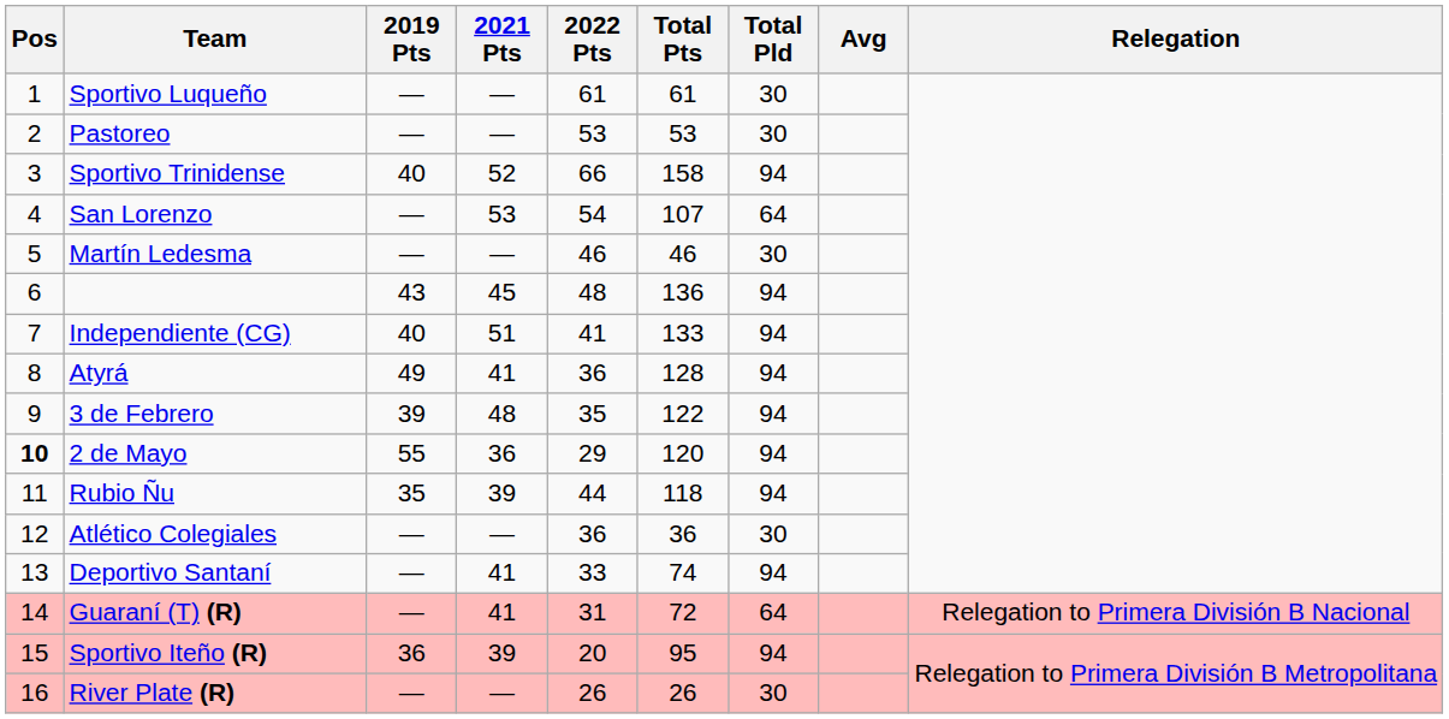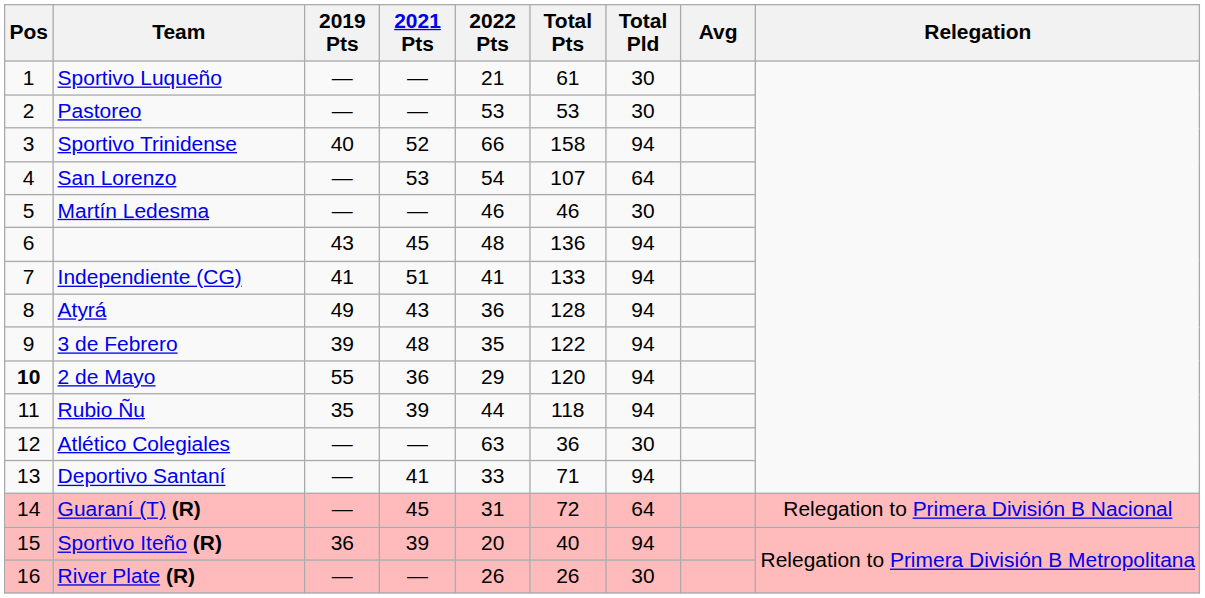 <table class="wikitable" style="text-align:center">
 <tr>
 <th width=28>Pos<br></th>
 <th width=185>Team<br></th>
 <th width=50>2019<br>Pts</th>
 <th width=50><a href='#'>2021</a><br>Pts</th>
 <th width=50>2022<br>Pts</th>
 <th width=50>Total<br>Pts</th>
 <th width=50>Total<br>Pld</th>
 <th width=50>Avg</th>
 <th>Relegation</th>
 </tr>
 <tr>
 <td>1</td>
 <td align="left"><a href='#'>Sportivo Luqueño</a></td>
 <td>—</td>
 <td>—</td>
-<td>61</td>
+<td>21</td>
 <td>61</td>
 <td>30</td>
 <td><strong></strong></td>
 <td rowspan=13></td>
 </tr>
 <tr>
 <td>2</td>
 <td align="left"><a href='#'>Pastoreo</a></td>
 <td>—</td>
 <td>—</td>
 <td>53</td>
 <td>53</td>
 <td>30</td>
 <td><strong></strong></td>
 </tr>
 <tr>
 <td>3</td>
 <td align="left"><a href='#'>Sportivo Trinidense</a></td>
 <td>40</td>
 <td>52</td>
 <td>66</td>
 <td>158</td>
 <td>94</td>
 <td><strong></strong></td>
 </tr>
 <tr>
 <td>4</td>
 <td align="left"><a href='#'>San Lorenzo</a></td>
 <td>—</td>
 <td>53</td>
 <td>54</td>
 <td>107</td>
 <td>64</td>
 <td><strong></strong></td>
 </tr>
 <tr>
 <td>5</td>
 <td align="left"><a href='#'>Martín Ledesma</a></td>
 <td>—</td>
 <td>—</td>
 <td>46</td>
 <td>46</td>
 <td>30</td>
 <td><strong></strong></td>
 </tr>
 <tr>
 <td>6</td>
 <td align="left"></td>
 <td>43</td>
 <td>45</td>
 <td>48</td>
 <td>136</td>
 <td>94</td>
 <td><strong></strong></td>
 </tr>
 <tr>
 <td>7</td>
 <td align="left"><a href='#'>Independiente (CG)</a></td>
-<td>40</td>
+<td>41</td>
 <td>51</td>
 <td>41</td>
 <td>133</td>
 <td>94</td>
 <td><strong></strong></td>
 </tr>
 <tr>
 <td>8</td>
 <td align="left"><a href='#'>Atyrá</a></td>
 <td>49</td>
-<td>41</td>
+<td>43</td>
 <td>36</td>
 <td>128</td>
 <td>94</td>
 <td><strong></strong></td>
 </tr>
 <tr>
 <td>9</td>
 <td align="left"><a href='#'>3 de Febrero</a></td>
 <td>39</td>
 <td>48</td>
 <td>35</td>
 <td>122</td>
 <td>94</td>
 <td><strong></strong></td>
 </tr>
 <tr>
 <td><strong>10</strong></td>
 <td align="left"><a href='#'>2 de Mayo</a></td>
 <td>55</td>
 <td>36</td>
 <td>29</td>
 <td>120</td>
 <td>94</td>
 <td><strong></strong></td>
 </tr>
 <tr>
 <td>11</td>
 <td align="left"><a href='#'>Rubio Ñu</a></td>
 <td>35</td>
 <td>39</td>
 <td>44</td>
 <td>118</td>
 <td>94</td>
 <td><strong></strong></td>
 </tr>
 <tr>
 <td>12</td>
 <td align="left"><a href='#'>Atlético Colegiales</a></td>
 <td>—</td>
 <td>—</td>
-<td>36</td>
+<td>63</td>
 <td>36</td>
 <td>30</td>
 <td><strong></strong></td>
 </tr>
 <tr>
 <td>13</td>
 <td align="left"><a href='#'>Deportivo Santaní</a></td>
 <td>—</td>
 <td>41</td>
 <td>33</td>
-<td>74</td>
+<td>71</td>
 <td>94</td>
 <td><strong></strong></td>
 </tr>
 <tr bgcolor=#FFBBBB>
 <td>14</td>
 <td align="left"><a href='#'>Guaraní (T)</a> <strong>(R)</strong></td>
 <td>—</td>
-<td>41</td>
+<td>45</td>
 <td>31</td>
 <td>72</td>
 <td>64</td>
 <td><strong></strong></td>
 <td>Relegation to <a href='#'>Primera División B Nacional</a></td>
 </tr>
 <tr bgcolor=#FFBBBB>
 <td>15</td>
 <td align="left"><a href='#'>Sportivo Iteño</a> <strong>(R)</strong></td>
 <td>36</td>
 <td>39</td>
 <td>20</td>
-<td>95</td>
+<td>40</td>
 <td>94</td>
 <td><strong></strong></td>
 <td rowspan=2>Relegation to <a href='#'>Primera División B Metropolitana</a></td>
 </tr>
 <tr bgcolor=#FFBBBB>
 <td>16</td>
 <td align="left"><a href='#'>River Plate</a> <strong>(R)</strong></td>
 <td>—</td>
 <td>—</td>
 <td>26</td>
 <td>26</td>
 <td>30</td>
 <td><strong></strong></td>
 </tr>
 </table>
